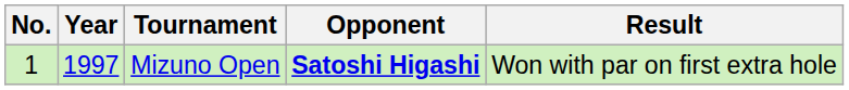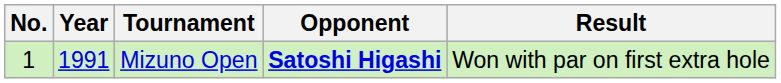 <table class="wikitable" style="font-size:95%;">
 <tr>
 <th>No.</th>
 <th>Year</th>
 <th>Tournament</th>
 <th>Opponent</th>
 <th>Result</th>
 </tr>
 <tr style="background:#D0F0C0;">
 <td align=center>1</td>
-<td><a href='#'>1997</a></td>
+<td><a href='#'>1991</a></td>
 <td><a href='#'>Mizuno Open</a></td>
 <td><strong> <a href='#'>Satoshi Higashi</a></strong></td>
 <td>Won with par on first extra hole</td>
 </tr>
 </table>
